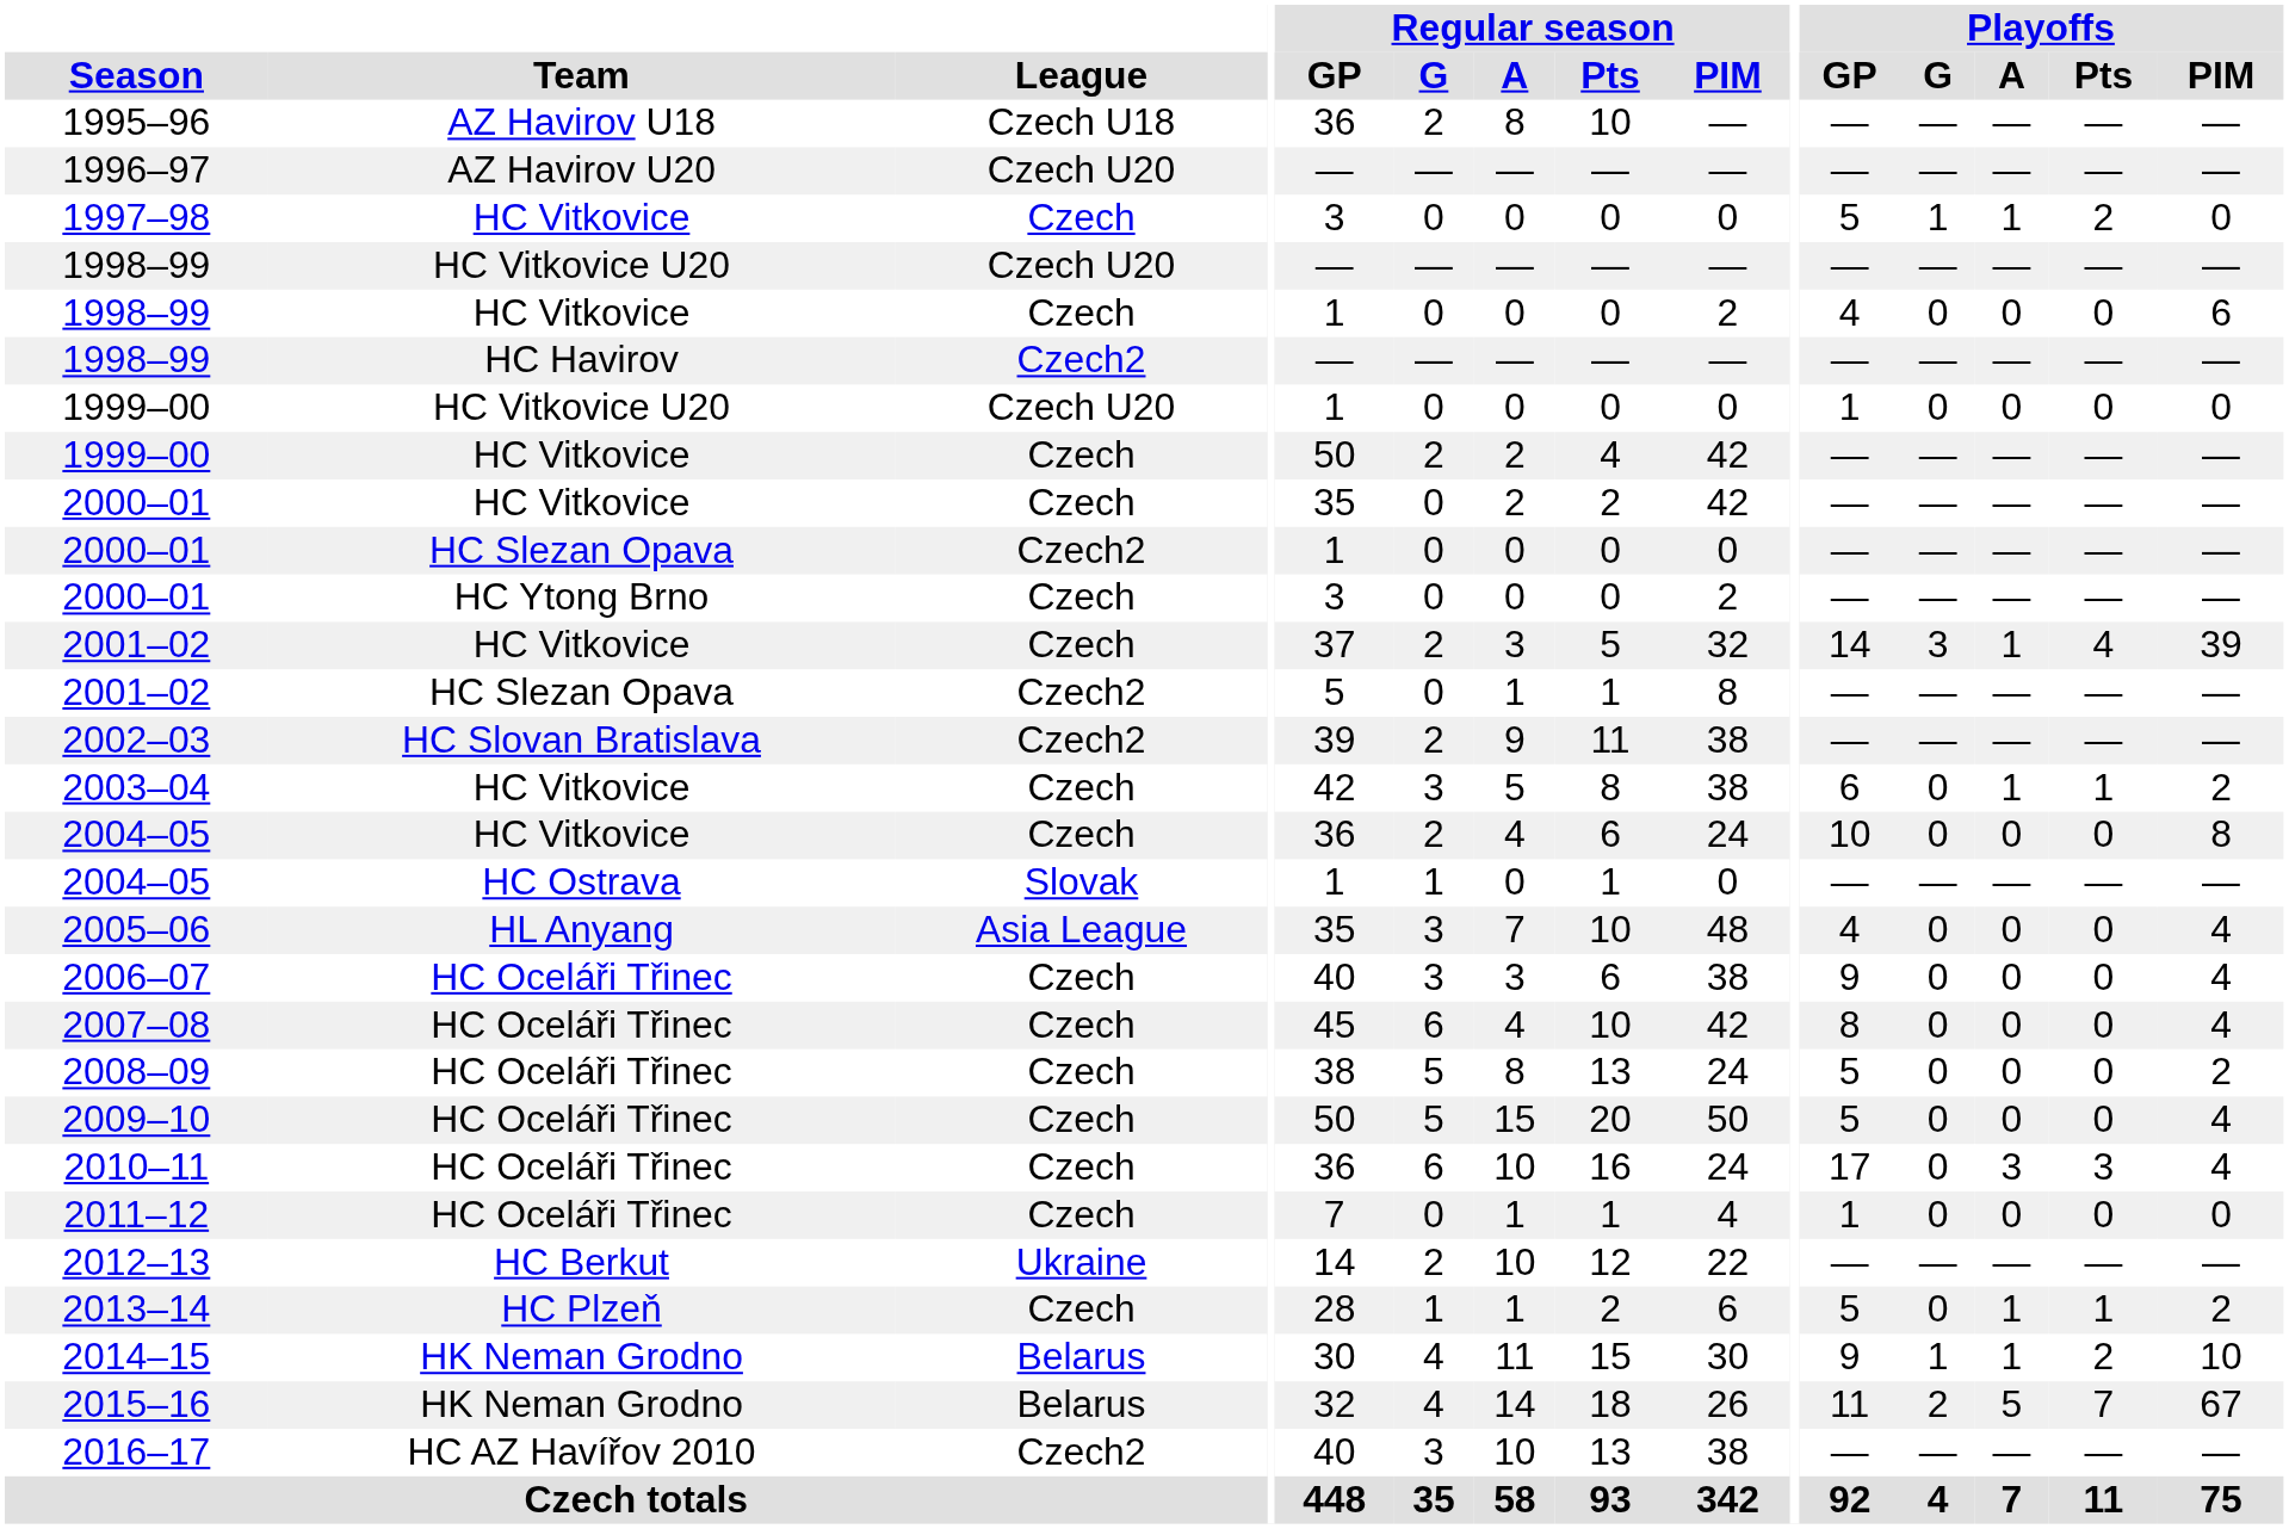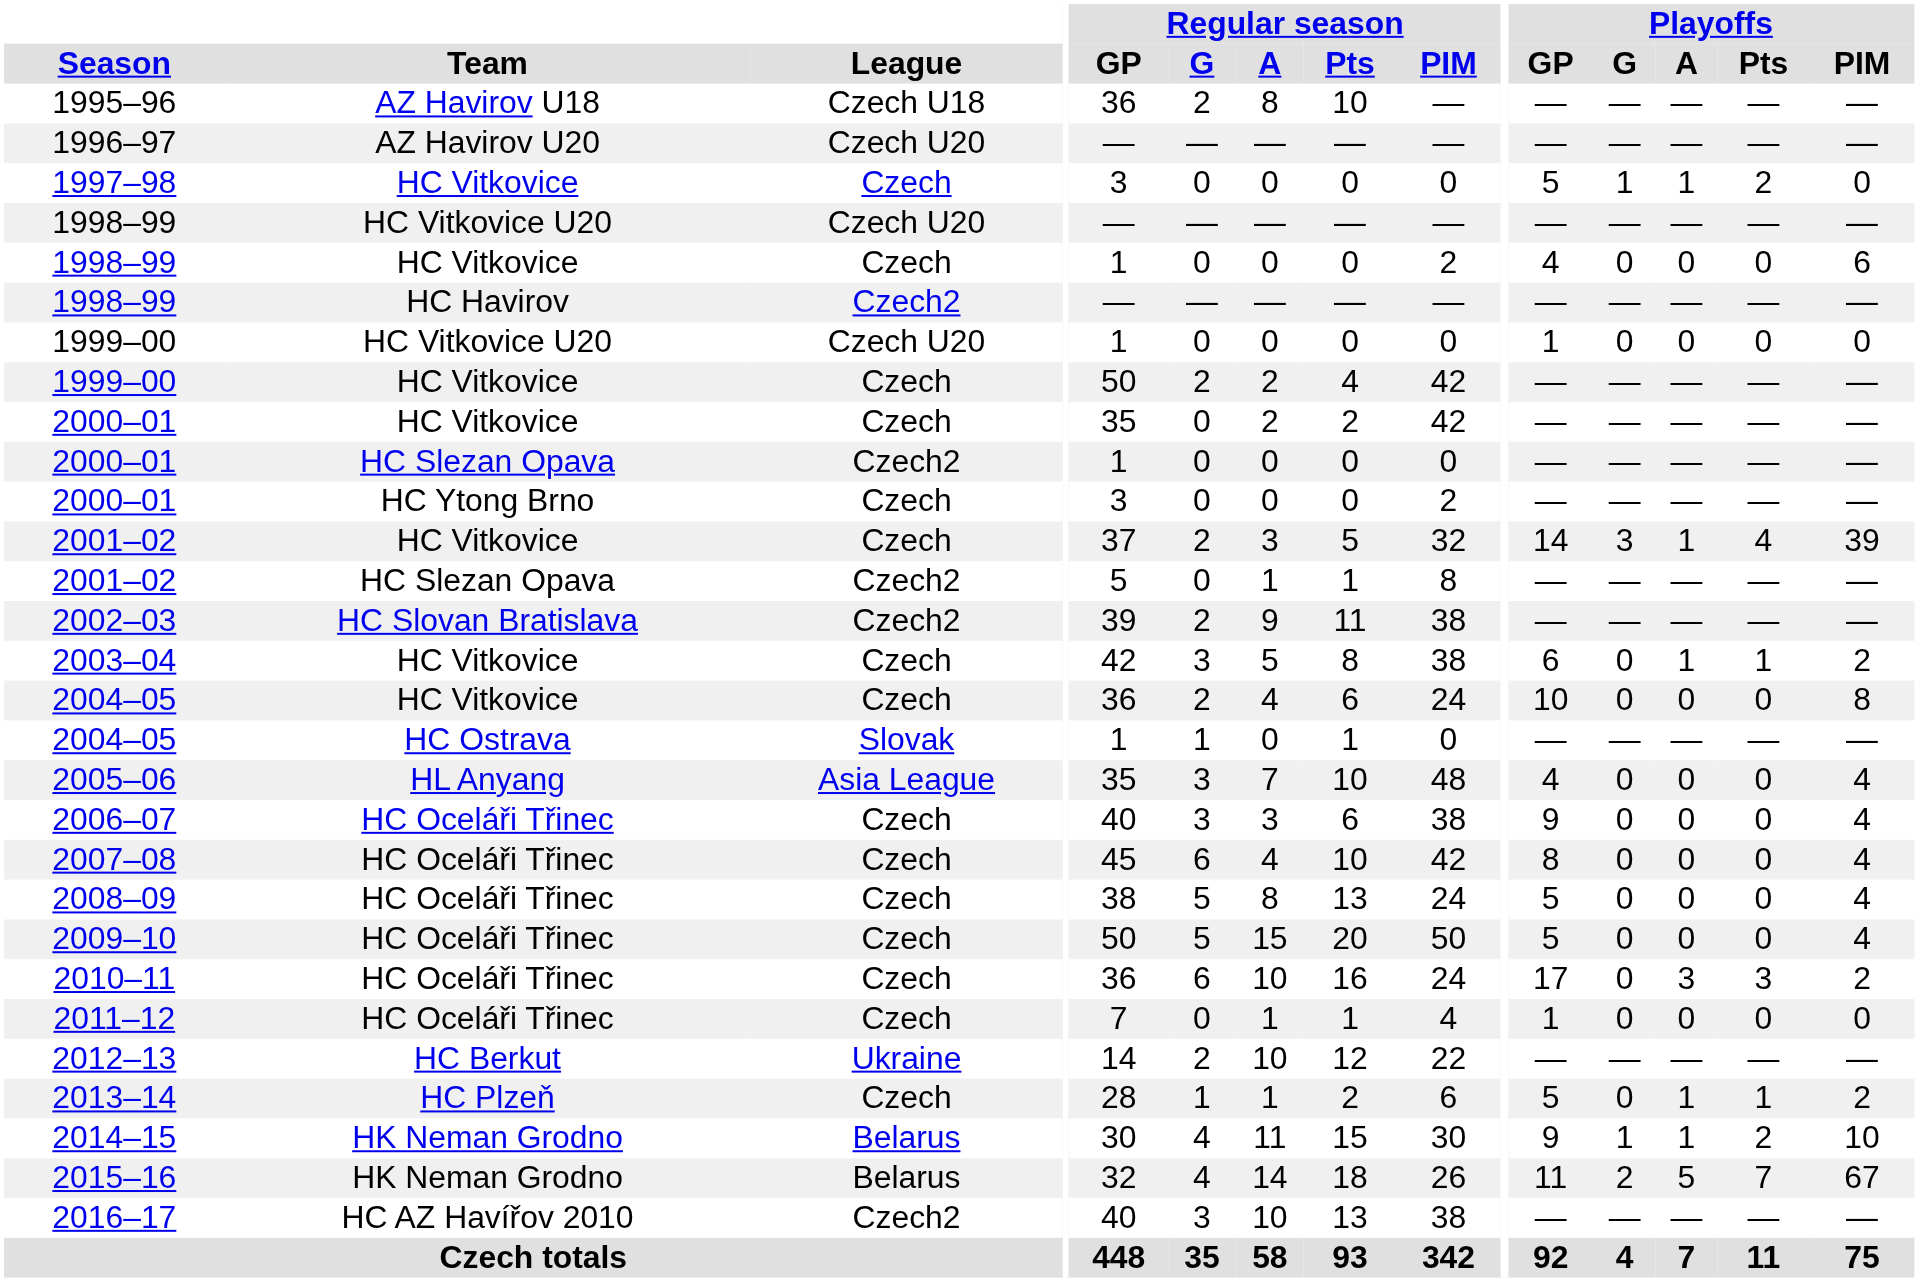 <table border="0" cellpadding="1" cellspacing="0" style="text-align:center; width:60em">
 <tr bgcolor="#e0e0e0">
 <th colspan="3" bgcolor="#ffffff"></th>
 <th rowspan="99" bgcolor="#ffffff"></th>
 <th colspan="5"><a href='#'>Regular season</a></th>
 <th rowspan="99" bgcolor="#ffffff"></th>
 <th colspan="5"><a href='#'>Playoffs</a></th>
 </tr>
 <tr bgcolor="#e0e0e0">
 <th><a href='#'>Season</a></th>
 <th>Team</th>
 <th>League</th>
 <th>GP</th>
 <th><a href='#'>G</a></th>
 <th><a href='#'>A</a></th>
 <th><a href='#'>Pts</a></th>
 <th><a href='#'>PIM</a></th>
 <th>GP</th>
 <th>G</th>
 <th>A</th>
 <th>Pts</th>
 <th>PIM</th>
 </tr>
 <tr>
 <td>1995–96</td>
 <td><a href='#'>AZ Havirov</a> U18</td>
 <td>Czech U18</td>
 <td>36</td>
 <td>2</td>
 <td>8</td>
 <td>10</td>
 <td>—</td>
 <td>—</td>
 <td>—</td>
 <td>—</td>
 <td>—</td>
 <td>—</td>
 </tr>
 <tr bgcolor="#f0f0f0">
 <td>1996–97</td>
 <td>AZ Havirov U20</td>
 <td>Czech U20</td>
 <td>—</td>
 <td>—</td>
 <td>—</td>
 <td>—</td>
 <td>—</td>
 <td>—</td>
 <td>—</td>
 <td>—</td>
 <td>—</td>
 <td>—</td>
 </tr>
 <tr>
 <td><a href='#'>1997–98</a></td>
 <td><a href='#'>HC Vitkovice</a></td>
 <td><a href='#'>Czech</a></td>
 <td>3</td>
 <td>0</td>
 <td>0</td>
 <td>0</td>
 <td>0</td>
 <td>5</td>
 <td>1</td>
 <td>1</td>
 <td>2</td>
 <td>0</td>
 </tr>
 <tr bgcolor="#f0f0f0">
 <td>1998–99</td>
 <td>HC Vitkovice U20</td>
 <td>Czech U20</td>
 <td>—</td>
 <td>—</td>
 <td>—</td>
 <td>—</td>
 <td>—</td>
 <td>—</td>
 <td>—</td>
 <td>—</td>
 <td>—</td>
 <td>—</td>
 </tr>
 <tr>
 <td><a href='#'>1998–99</a></td>
 <td>HC Vitkovice</td>
 <td>Czech</td>
 <td>1</td>
 <td>0</td>
 <td>0</td>
 <td>0</td>
 <td>2</td>
 <td>4</td>
 <td>0</td>
 <td>0</td>
 <td>0</td>
 <td>6</td>
 </tr>
 <tr bgcolor="#f0f0f0">
 <td><a href='#'>1998–99</a></td>
 <td>HC Havirov</td>
 <td><a href='#'>Czech2</a></td>
 <td>—</td>
 <td>—</td>
 <td>—</td>
 <td>—</td>
 <td>—</td>
 <td>—</td>
 <td>—</td>
 <td>—</td>
 <td>—</td>
 <td>—</td>
 </tr>
 <tr>
 <td>1999–00</td>
 <td>HC Vitkovice U20</td>
 <td>Czech U20</td>
 <td>1</td>
 <td>0</td>
 <td>0</td>
 <td>0</td>
 <td>0</td>
 <td>1</td>
 <td>0</td>
 <td>0</td>
 <td>0</td>
 <td>0</td>
 </tr>
 <tr bgcolor="#f0f0f0">
 <td><a href='#'>1999–00</a></td>
 <td>HC Vitkovice</td>
 <td>Czech</td>
 <td>50</td>
 <td>2</td>
 <td>2</td>
 <td>4</td>
 <td>42</td>
 <td>—</td>
 <td>—</td>
 <td>—</td>
 <td>—</td>
 <td>—</td>
 </tr>
 <tr>
 <td><a href='#'>2000–01</a></td>
 <td>HC Vitkovice</td>
 <td>Czech</td>
 <td>35</td>
 <td>0</td>
 <td>2</td>
 <td>2</td>
 <td>42</td>
 <td>—</td>
 <td>—</td>
 <td>—</td>
 <td>—</td>
 <td>—</td>
 </tr>
 <tr bgcolor="#f0f0f0">
 <td><a href='#'>2000–01</a></td>
 <td><a href='#'>HC Slezan Opava</a></td>
 <td>Czech2</td>
 <td>1</td>
 <td>0</td>
 <td>0</td>
 <td>0</td>
 <td>0</td>
 <td>—</td>
 <td>—</td>
 <td>—</td>
 <td>—</td>
 <td>—</td>
 </tr>
 <tr>
 <td><a href='#'>2000–01</a></td>
 <td>HC Ytong Brno</td>
 <td>Czech</td>
 <td>3</td>
 <td>0</td>
 <td>0</td>
 <td>0</td>
 <td>2</td>
 <td>—</td>
 <td>—</td>
 <td>—</td>
 <td>—</td>
 <td>—</td>
 </tr>
 <tr bgcolor="#f0f0f0">
 <td><a href='#'>2001–02</a></td>
 <td>HC Vitkovice</td>
 <td>Czech</td>
 <td>37</td>
 <td>2</td>
 <td>3</td>
 <td>5</td>
 <td>32</td>
 <td>14</td>
 <td>3</td>
 <td>1</td>
 <td>4</td>
 <td>39</td>
 </tr>
 <tr>
 <td><a href='#'>2001–02</a></td>
 <td>HC Slezan Opava</td>
 <td>Czech2</td>
 <td>5</td>
 <td>0</td>
 <td>1</td>
 <td>1</td>
 <td>8</td>
 <td>—</td>
 <td>—</td>
 <td>—</td>
 <td>—</td>
 <td>—</td>
 </tr>
 <tr bgcolor="#f0f0f0">
 <td><a href='#'>2002–03</a></td>
 <td><a href='#'>HC Slovan Bratislava</a></td>
 <td>Czech2</td>
 <td>39</td>
 <td>2</td>
 <td>9</td>
 <td>11</td>
 <td>38</td>
 <td>—</td>
 <td>—</td>
 <td>—</td>
 <td>—</td>
 <td>—</td>
 </tr>
 <tr>
 <td><a href='#'>2003–04</a></td>
 <td>HC Vitkovice</td>
 <td>Czech</td>
 <td>42</td>
 <td>3</td>
 <td>5</td>
 <td>8</td>
 <td>38</td>
 <td>6</td>
 <td>0</td>
 <td>1</td>
 <td>1</td>
 <td>2</td>
 </tr>
 <tr bgcolor="#f0f0f0">
 <td><a href='#'>2004–05</a></td>
 <td>HC Vitkovice</td>
 <td>Czech</td>
 <td>36</td>
 <td>2</td>
 <td>4</td>
 <td>6</td>
 <td>24</td>
 <td>10</td>
 <td>0</td>
 <td>0</td>
 <td>0</td>
 <td>8</td>
 </tr>
 <tr>
 <td><a href='#'>2004–05</a></td>
 <td><a href='#'>HC Ostrava</a></td>
 <td><a href='#'>Slovak</a></td>
 <td>1</td>
 <td>1</td>
 <td>0</td>
 <td>1</td>
 <td>0</td>
 <td>—</td>
 <td>—</td>
 <td>—</td>
 <td>—</td>
 <td>—</td>
 </tr>
 <tr bgcolor="#f0f0f0">
 <td><a href='#'>2005–06</a></td>
 <td><a href='#'>HL Anyang</a></td>
 <td><a href='#'>Asia League</a></td>
 <td>35</td>
 <td>3</td>
 <td>7</td>
 <td>10</td>
 <td>48</td>
 <td>4</td>
 <td>0</td>
 <td>0</td>
 <td>0</td>
 <td>4</td>
 </tr>
 <tr>
 <td><a href='#'>2006–07</a></td>
 <td><a href='#'>HC Oceláři Třinec</a></td>
 <td>Czech</td>
 <td>40</td>
 <td>3</td>
 <td>3</td>
 <td>6</td>
 <td>38</td>
 <td>9</td>
 <td>0</td>
 <td>0</td>
 <td>0</td>
 <td>4</td>
 </tr>
 <tr bgcolor="#f0f0f0">
 <td><a href='#'>2007–08</a></td>
 <td>HC Oceláři Třinec</td>
 <td>Czech</td>
 <td>45</td>
 <td>6</td>
 <td>4</td>
 <td>10</td>
 <td>42</td>
 <td>8</td>
 <td>0</td>
 <td>0</td>
 <td>0</td>
 <td>4</td>
 </tr>
 <tr>
 <td><a href='#'>2008–09</a></td>
 <td>HC Oceláři Třinec</td>
 <td>Czech</td>
 <td>38</td>
 <td>5</td>
 <td>8</td>
 <td>13</td>
 <td>24</td>
 <td>5</td>
 <td>0</td>
 <td>0</td>
 <td>0</td>
-<td>2</td>
+<td>4</td>
 </tr>
 <tr bgcolor="#f0f0f0">
 <td><a href='#'>2009–10</a></td>
 <td>HC Oceláři Třinec</td>
 <td>Czech</td>
 <td>50</td>
 <td>5</td>
 <td>15</td>
 <td>20</td>
 <td>50</td>
 <td>5</td>
 <td>0</td>
 <td>0</td>
 <td>0</td>
 <td>4</td>
 </tr>
 <tr>
 <td><a href='#'>2010–11</a></td>
 <td>HC Oceláři Třinec</td>
 <td>Czech</td>
 <td>36</td>
 <td>6</td>
 <td>10</td>
 <td>16</td>
 <td>24</td>
 <td>17</td>
 <td>0</td>
 <td>3</td>
 <td>3</td>
-<td>4</td>
+<td>2</td>
 </tr>
 <tr bgcolor="#f0f0f0">
 <td><a href='#'>2011–12</a></td>
 <td>HC Oceláři Třinec</td>
 <td>Czech</td>
 <td>7</td>
 <td>0</td>
 <td>1</td>
 <td>1</td>
 <td>4</td>
 <td>1</td>
 <td>0</td>
 <td>0</td>
 <td>0</td>
 <td>0</td>
 </tr>
 <tr>
 <td><a href='#'>2012–13</a></td>
 <td><a href='#'>HC Berkut</a></td>
 <td><a href='#'>Ukraine</a></td>
 <td>14</td>
 <td>2</td>
 <td>10</td>
 <td>12</td>
 <td>22</td>
 <td>—</td>
 <td>—</td>
 <td>—</td>
 <td>—</td>
 <td>—</td>
 </tr>
 <tr bgcolor="#f0f0f0">
 <td><a href='#'>2013–14</a></td>
 <td><a href='#'>HC Plzeň</a></td>
 <td>Czech</td>
 <td>28</td>
 <td>1</td>
 <td>1</td>
 <td>2</td>
 <td>6</td>
 <td>5</td>
 <td>0</td>
 <td>1</td>
 <td>1</td>
 <td>2</td>
 </tr>
 <tr>
 <td><a href='#'>2014–15</a></td>
 <td><a href='#'>HK Neman Grodno</a></td>
 <td><a href='#'>Belarus</a></td>
 <td>30</td>
 <td>4</td>
 <td>11</td>
 <td>15</td>
 <td>30</td>
 <td>9</td>
 <td>1</td>
 <td>1</td>
 <td>2</td>
 <td>10</td>
 </tr>
 <tr bgcolor="#f0f0f0">
 <td><a href='#'>2015–16</a></td>
 <td>HK Neman Grodno</td>
 <td>Belarus</td>
 <td>32</td>
 <td>4</td>
 <td>14</td>
 <td>18</td>
 <td>26</td>
 <td>11</td>
 <td>2</td>
 <td>5</td>
 <td>7</td>
 <td>67</td>
 </tr>
 <tr>
 <td><a href='#'>2016–17</a></td>
 <td>HC AZ Havířov 2010</td>
 <td>Czech2</td>
 <td>40</td>
 <td>3</td>
 <td>10</td>
 <td>13</td>
 <td>38</td>
 <td>—</td>
 <td>—</td>
 <td>—</td>
 <td>—</td>
 <td>—</td>
 </tr>
 <tr>
 </tr>
 <tr ALIGN="center" bgcolor="#e0e0e0">
 <th colspan="3">Czech totals</th>
 <th ALIGN="center">448</th>
 <th ALIGN="center">35</th>
 <th ALIGN="center">58</th>
 <th ALIGN="center">93</th>
 <th ALIGN="center">342</th>
 <th ALIGN="center">92</th>
 <th ALIGN="center">4</th>
 <th ALIGN="center">7</th>
 <th ALIGN="center">11</th>
 <th ALIGN="center">75</th>
 </tr>
 </table>
